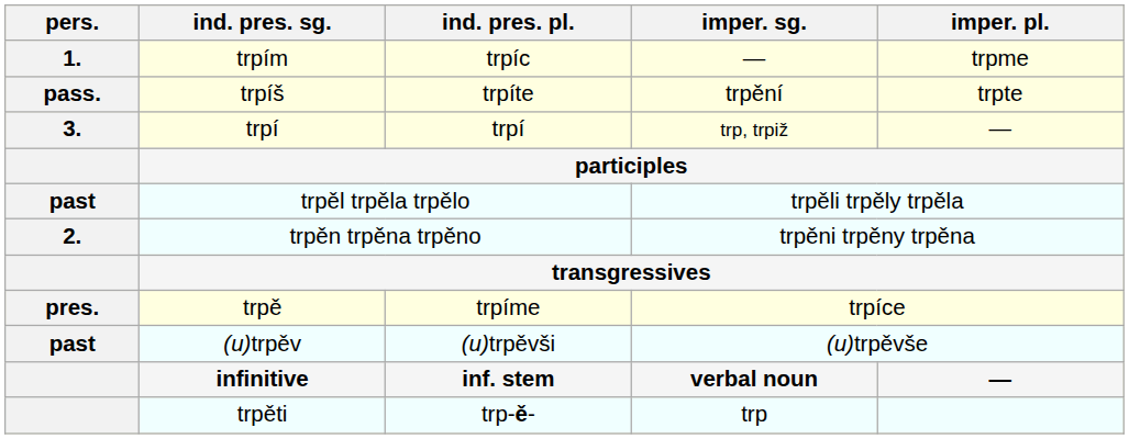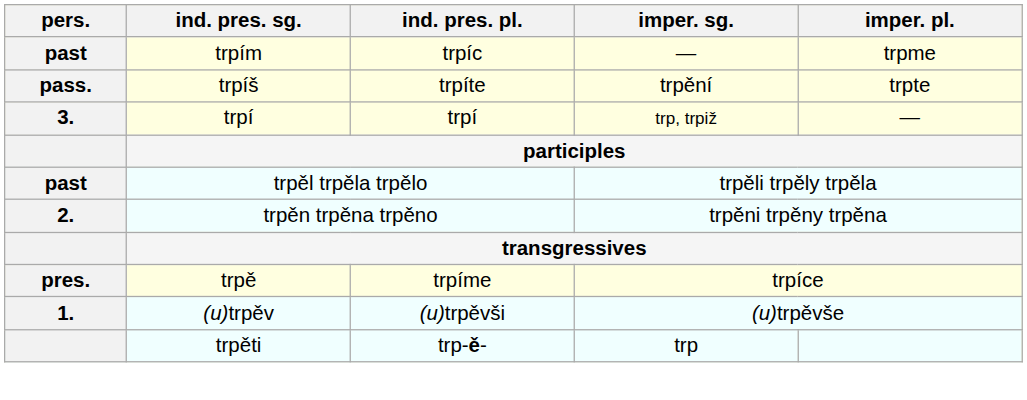 <table class="wikitable" border="1" width=90% style="text-align:center; background:lightyellow">
 <tr>
 <th>pers.</th>
 <th width=22%>ind. pres. sg.</th>
 <th width=22%>ind. pres. pl.</th>
 <th width=22%>imper. sg.</th>
 <th width=22%>imper. pl.</th>
 </tr>
 <tr>
-<th>1.</th>
+<th>past</th>
 <td>trpím</td>
 <td>trpíc</td>
 <td>—</td>
 <td>trpme</td>
 </tr>
 <tr>
 <th>pass.</th>
 <td>trpíš</td>
 <td>trpíte</td>
 <td>trpění</td>
 <td>trpte</td>
 </tr>
 <tr>
 <th>3.</th>
 <td>trpí</td>
 <td>trpí</td>
 <td><small>trp, trpiž</small></td>
 <td>—</td>
 </tr>
 <tr style="font-weight:bold; background:whitesmoke">
 <th> </th>
 <td colspan=4>participles</td>
 </tr>
 <tr style="background:azure">
 <th>past</th>
 <td colspan=2>trpěl trpěla trpělo</td>
 <td colspan=2>trpěli trpěly trpěla</td>
 </tr>
 <tr style="background:azure">
 <th>2.</th>
 <td colspan=2>trpěn trpěna trpěno</td>
 <td colspan=2>trpěni trpěny trpěna</td>
 </tr>
 <tr style="font-weight:bold; background:whitesmoke">
 <th> </th>
 <td colspan=4>transgressives</td>
 </tr>
 <tr>
 <th>pres.</th>
 <td>trpě</td>
 <td>trpíme</td>
 <td colspan=2>trpíce</td>
 </tr>
 <tr style="background:azure">
-<th>past</th>
+<th>1.</th>
 <td><em>(u)</em>trpěv</td>
 <td><em>(u)</em>trpěvši</td>
 <td colspan=2><em>(u)</em>trpěvše</td>
-</tr>
-<tr style="font-weight:bold; background:whitesmoke">
-<th> </th>
-<td>infinitive</td>
-<td>inf. stem</td>
-<td>verbal noun</td>
-<td>—</td>
 </tr>
 <tr style="background:azure">
 <th> </th>
 <td>trpěti</td>
 <td>trp-<strong>ě</strong>-</td>
 <td>trp</td>
 <td></td>
 </tr>
 </table>
